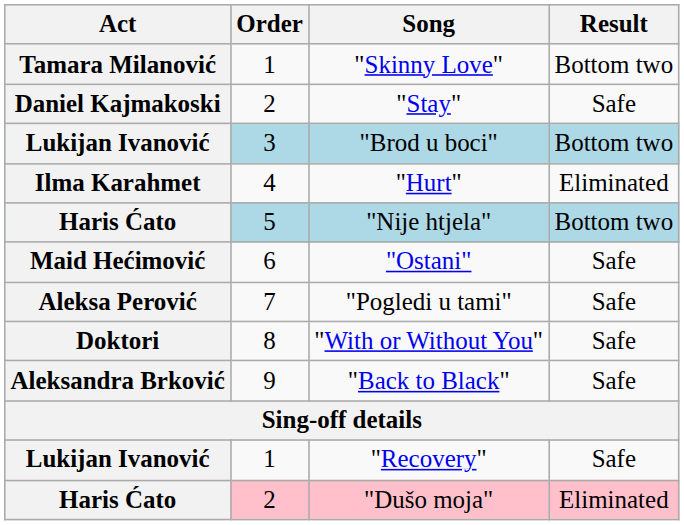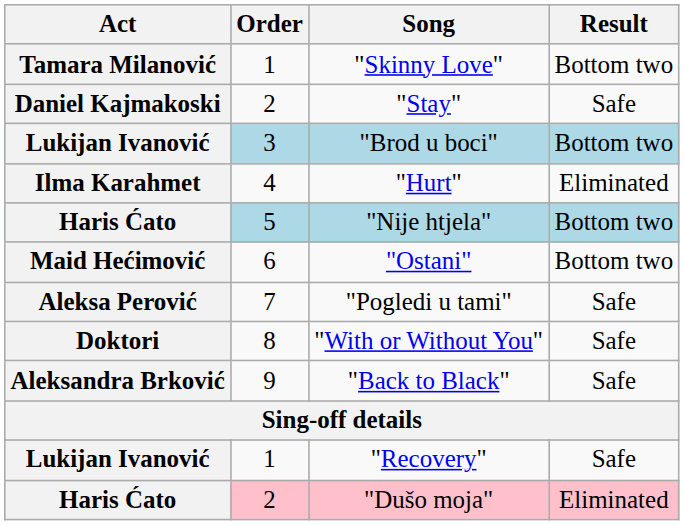 <table class="wikitable plainrowheaders" style="text-align:center;">
 <tr>
 <th scope="col">Act</th>
 <th scope="col">Order</th>
 <th scope="col">Song</th>
 <th scope="col">Result</th>
 </tr>
 <tr>
 <th scope="row">Tamara Milanović</th>
 <td>1</td>
 <td>"<a href='#'>Skinny Love</a>"</td>
 <td>Bottom two</td>
 </tr>
 <tr>
 <th scope="row">Daniel Kajmakoski</th>
 <td>2</td>
 <td>"<a href='#'>Stay</a>"</td>
 <td>Safe</td>
 </tr>
 <tr style="background:lightblue;">
 <th scope="row">Lukijan Ivanović</th>
 <td>3</td>
 <td>"Brod u boci"</td>
 <td>Bottom two</td>
 </tr>
 <tr>
 <th scope="row">Ilma Karahmet</th>
 <td>4</td>
 <td>"<a href='#'>Hurt</a>"</td>
 <td>Eliminated</td>
 </tr>
 <tr style="background:lightblue;">
 <th scope="row">Haris Ćato</th>
 <td>5</td>
 <td>"Nije htjela"</td>
 <td>Bottom two</td>
 </tr>
 <tr>
 <th scope="row">Maid Hećimović</th>
 <td>6</td>
 <td><a href='#'>"Ostani"</a></td>
-<td>Safe</td>
+<td>Bottom two</td>
 </tr>
 <tr>
 <th scope="row">Aleksa Perović</th>
 <td>7</td>
 <td>"Pogledi u tami"</td>
 <td>Safe</td>
 </tr>
 <tr>
 <th scope="row">Doktori</th>
 <td>8</td>
 <td>"<a href='#'>With or Without You</a>"</td>
 <td>Safe</td>
 </tr>
 <tr>
 <th scope="row">Aleksandra Brković</th>
 <td>9</td>
 <td>"<a href='#'>Back to Black</a>"</td>
 <td>Safe</td>
 </tr>
 <tr>
 <th colspan="4">Sing-off details</th>
 </tr>
 <tr>
 <th scope="row">Lukijan Ivanović</th>
 <td>1</td>
 <td>"<a href='#'>Recovery</a>"</td>
 <td>Safe</td>
 </tr>
 <tr style="background:pink;">
 <th scope="row">Haris Ćato</th>
 <td>2</td>
 <td>"Dušo moja"</td>
 <td>Eliminated</td>
 </tr>
 </table>
